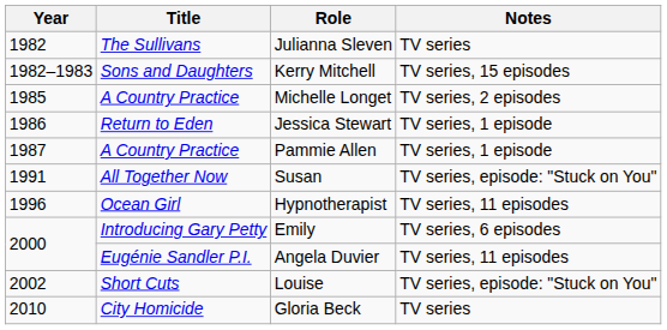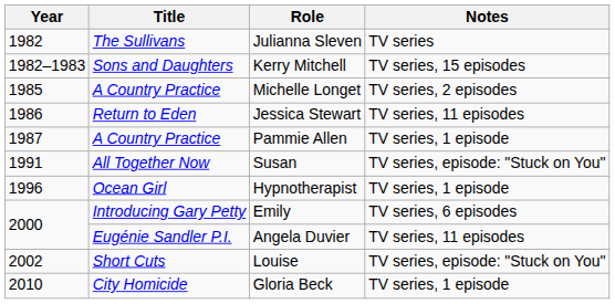 <table class="wikitable sortable plainrowheaders">
 <tr>
 <th scope="col">Year</th>
 <th scope="col">Title</th>
 <th scope="col">Role</th>
 <th scope="col" class="unsortable">Notes</th>
 </tr>
 <tr>
 <td scope="row">1982</td>
 <td><em><a href='#'>The Sullivans</a></em></td>
 <td>Julianna Sleven</td>
 <td>TV series</td>
 </tr>
 <tr>
 <td scope="row">1982–1983</td>
 <td><em><a href='#'>Sons and Daughters</a></em></td>
 <td>Kerry Mitchell</td>
 <td>TV series, 15 episodes</td>
 </tr>
 <tr>
 <td scope="row">1985</td>
 <td><em><a href='#'>A Country Practice</a></em></td>
 <td>Michelle Longet</td>
 <td>TV series, 2 episodes</td>
 </tr>
 <tr>
 <td scope="row">1986</td>
 <td><em><a href='#'>Return to Eden</a></em></td>
 <td>Jessica Stewart</td>
-<td>TV series, 1 episode</td>
+<td>TV series, 11 episodes</td>
 </tr>
 <tr>
 <td scope="row">1987</td>
 <td><em><a href='#'>A Country Practice</a></em></td>
 <td>Pammie Allen</td>
 <td>TV series, 1 episode</td>
 </tr>
 <tr>
 <td scope="row">1991</td>
 <td><em><a href='#'>All Together Now</a></em></td>
 <td>Susan</td>
 <td>TV series, episode: "Stuck on You"</td>
 </tr>
 <tr>
 <td scope="row">1996</td>
 <td><em><a href='#'>Ocean Girl</a></em></td>
 <td>Hypnotherapist</td>
-<td>TV series, 11 episodes</td>
+<td>TV series, 1 episode</td>
 </tr>
 <tr>
 <td rowspan="2">2000</td>
 <td><em><a href='#'>Introducing Gary Petty</a></em></td>
 <td>Emily</td>
 <td>TV series, 6 episodes</td>
 </tr>
 <tr>
 <td><em><a href='#'>Eugénie Sandler P.I.</a></em></td>
 <td>Angela Duvier</td>
 <td>TV series, 11 episodes</td>
 </tr>
 <tr>
 <td>2002</td>
 <td><em><a href='#'>Short Cuts</a></em></td>
 <td>Louise</td>
 <td>TV series, episode: "Stuck on You"</td>
 </tr>
 <tr>
 <td scope="row">2010</td>
 <td><em><a href='#'>City Homicide</a></em></td>
 <td>Gloria Beck</td>
-<td>TV series</td>
+<td>TV series, 1 episode</td>
 </tr>
 </table>
